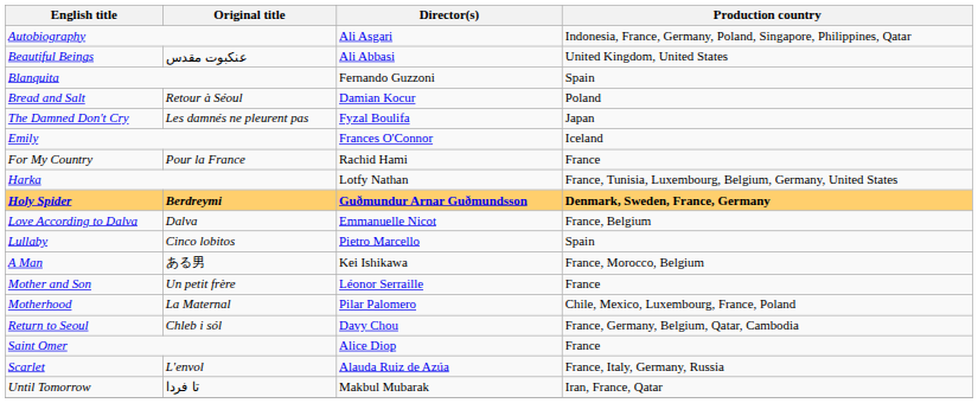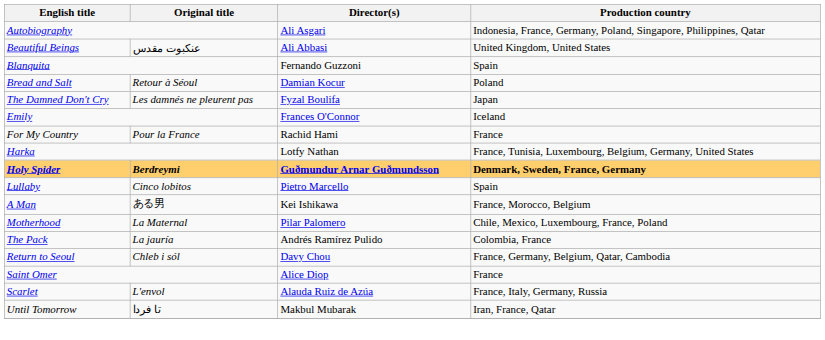 <table class="wikitable" style="width:95%; margin-bottom:2px">
 <tr>
 <th>English title</th>
 <th>Original title</th>
 <th>Director(s)</th>
 <th>Production country</th>
 </tr>
 <tr>
 <td colspan="2"><em><a href='#'>Autobiography</a></em></td>
 <td><a href='#'>Ali Asgari</a></td>
 <td>Indonesia, France, Germany, Poland, Singapore, Philippines, Qatar</td>
 </tr>
 <tr>
 <td><em><a href='#'>Beautiful Beings</a></em></td>
 <td>عنکبوت مقدس</td>
 <td><a href='#'>Ali Abbasi</a></td>
 <td>United Kingdom, United States</td>
 </tr>
 <tr>
 <td colspan="2"><em><a href='#'>Blanquita</a></em></td>
 <td>Fernando Guzzoni</td>
 <td>Spain</td>
 </tr>
 <tr>
 <td><em><a href='#'>Bread and Salt</a></em></td>
 <td><em>Retour à Séoul</em></td>
 <td><a href='#'>Damian Kocur</a></td>
 <td>Poland</td>
 </tr>
 <tr>
 <td><em><a href='#'>The Damned Don't Cry</a></em></td>
 <td><em>Les damnés ne pleurent pas</em></td>
 <td><a href='#'>Fyzal Boulifa</a></td>
 <td>Japan</td>
 </tr>
 <tr>
 <td colspan="2"><em><a href='#'>Emily</a></em></td>
 <td><a href='#'>Frances O'Connor</a></td>
 <td>Iceland</td>
 </tr>
 <tr>
 <td><em>For My Country</em></td>
 <td><em>Pour la France</em></td>
 <td>Rachid Hami</td>
 <td>France</td>
 </tr>
 <tr>
 <td colspan="2"><em><a href='#'>Harka</a></em></td>
 <td>Lotfy Nathan</td>
 <td>France, Tunisia, Luxembourg, Belgium, Germany, United States</td>
 </tr>
 <tr style="background:#ffcf6d;font-weight: bold;">
 <td><em><a href='#'>Holy Spider</a></em></td>
 <td><em>Berdreymi</em></td>
 <td><a href='#'>Guðmundur Arnar Guðmundsson</a></td>
 <td>Denmark, Sweden, France, Germany</td>
 </tr>
 <tr>
-<td><em><a href='#'>Love According to Dalva</a></em></td>
-<td><em>Dalva</em></td>
-<td><a href='#'>Emmanuelle Nicot</a></td>
-<td>France, Belgium</td>
-</tr>
-<tr>
 <td><em><a href='#'>Lullaby</a></em></td>
 <td><em>Cinco lobitos</em></td>
 <td><a href='#'>Pietro Marcello</a></td>
 <td>Spain</td>
 </tr>
 <tr>
 <td><em><a href='#'>A Man</a></em></td>
 <td>ある男</td>
 <td>Kei Ishikawa</td>
 <td>France, Morocco, Belgium</td>
 </tr>
 <tr>
-<td><em><a href='#'>Mother and Son</a></em></td>
-<td><em>Un petit frère</em></td>
-<td><a href='#'>Léonor Serraille</a></td>
-<td>France</td>
-</tr>
-<tr>
 <td><em><a href='#'>Motherhood</a></em></td>
 <td><em>La Maternal</em></td>
 <td><a href='#'>Pilar Palomero</a></td>
 <td>Chile, Mexico, Luxembourg, France, Poland</td>
+</tr>
+<tr>
+<td><em><a href='#'>The Pack</a></em></td>
+<td><em>La jauría</em></td>
+<td>Andrés Ramírez Pulido</td>
+<td>Colombia, France</td>
 </tr>
 <tr>
 <td><em><a href='#'>Return to Seoul</a></em></td>
 <td><em>Chleb i sól</em></td>
 <td><a href='#'>Davy Chou</a></td>
 <td>France, Germany, Belgium, Qatar, Cambodia</td>
 </tr>
 <tr>
 <td colspan="2"><em><a href='#'>Saint Omer</a></em></td>
 <td><a href='#'>Alice Diop</a></td>
 <td>France</td>
 </tr>
 <tr>
 <td><em><a href='#'>Scarlet</a></em></td>
 <td><em>L'envol</em></td>
 <td><a href='#'>Alauda Ruiz de Azúa</a></td>
 <td>France, Italy, Germany, Russia</td>
 </tr>
 <tr>
 <td><em>Until Tomorrow</em></td>
 <td>تا فردا</td>
 <td>Makbul Mubarak</td>
 <td>Iran, France, Qatar</td>
 </tr>
 <tr>
 </tr>
 </table>
